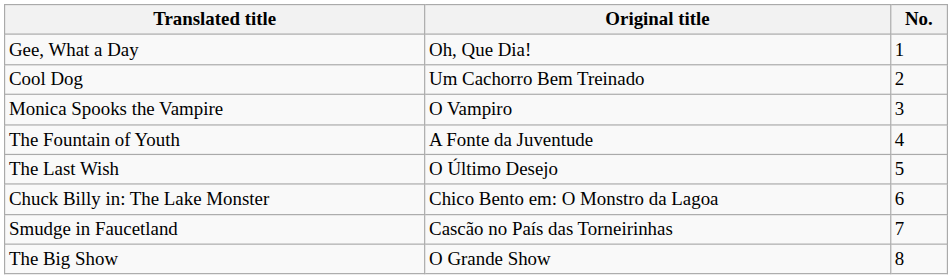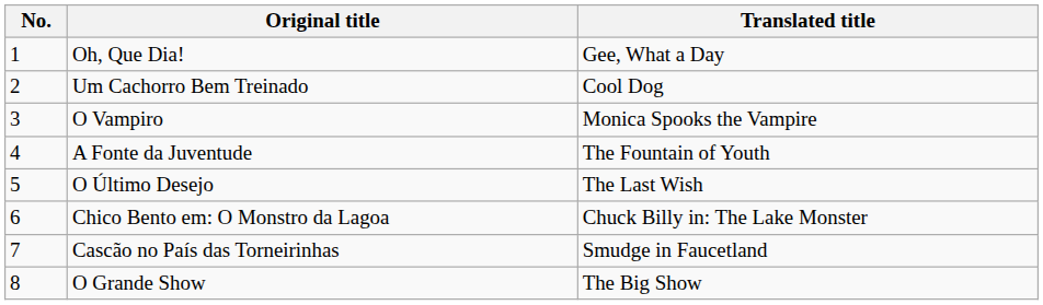 <table class="wikitable" width=800>
 <tr>
+<th>No.</th>
+<th>Original title</th>
 <th>Translated title</th>
-<th>Original title</th>
-<th>No.</th>
 </tr>
 <tr>
+<td>1</td>
+<td>Oh, Que Dia!</td>
 <td>Gee, What a Day</td>
-<td>Oh, Que Dia!</td>
-<td>1</td>
 </tr>
 <tr>
+<td>2</td>
+<td>Um Cachorro Bem Treinado</td>
 <td>Cool Dog</td>
-<td>Um Cachorro Bem Treinado</td>
-<td>2</td>
 </tr>
 <tr>
+<td>3</td>
+<td>O Vampiro</td>
 <td>Monica Spooks the Vampire</td>
-<td>O Vampiro</td>
-<td>3</td>
 </tr>
 <tr>
+<td>4</td>
+<td>A Fonte da Juventude</td>
 <td>The Fountain of Youth</td>
-<td>A Fonte da Juventude</td>
-<td>4</td>
 </tr>
 <tr>
+<td>5</td>
+<td>O Último Desejo</td>
 <td>The Last Wish</td>
-<td>O Último Desejo</td>
-<td>5</td>
 </tr>
 <tr>
+<td>6</td>
+<td>Chico Bento em: O Monstro da Lagoa</td>
 <td>Chuck Billy in: The Lake Monster</td>
-<td>Chico Bento em: O Monstro da Lagoa</td>
-<td>6</td>
 </tr>
 <tr>
+<td>7</td>
+<td>Cascão no País das Torneirinhas</td>
 <td>Smudge in Faucetland</td>
-<td>Cascão no País das Torneirinhas</td>
-<td>7</td>
 </tr>
 <tr>
+<td>8</td>
+<td>O Grande Show</td>
 <td>The Big Show</td>
-<td>O Grande Show</td>
-<td>8</td>
 </tr>
 </table>
